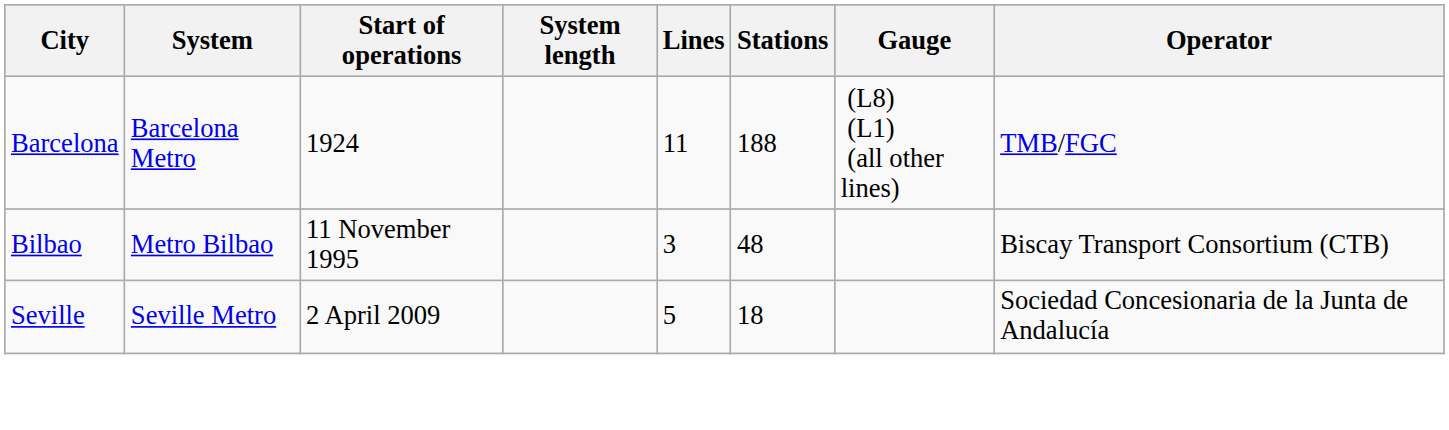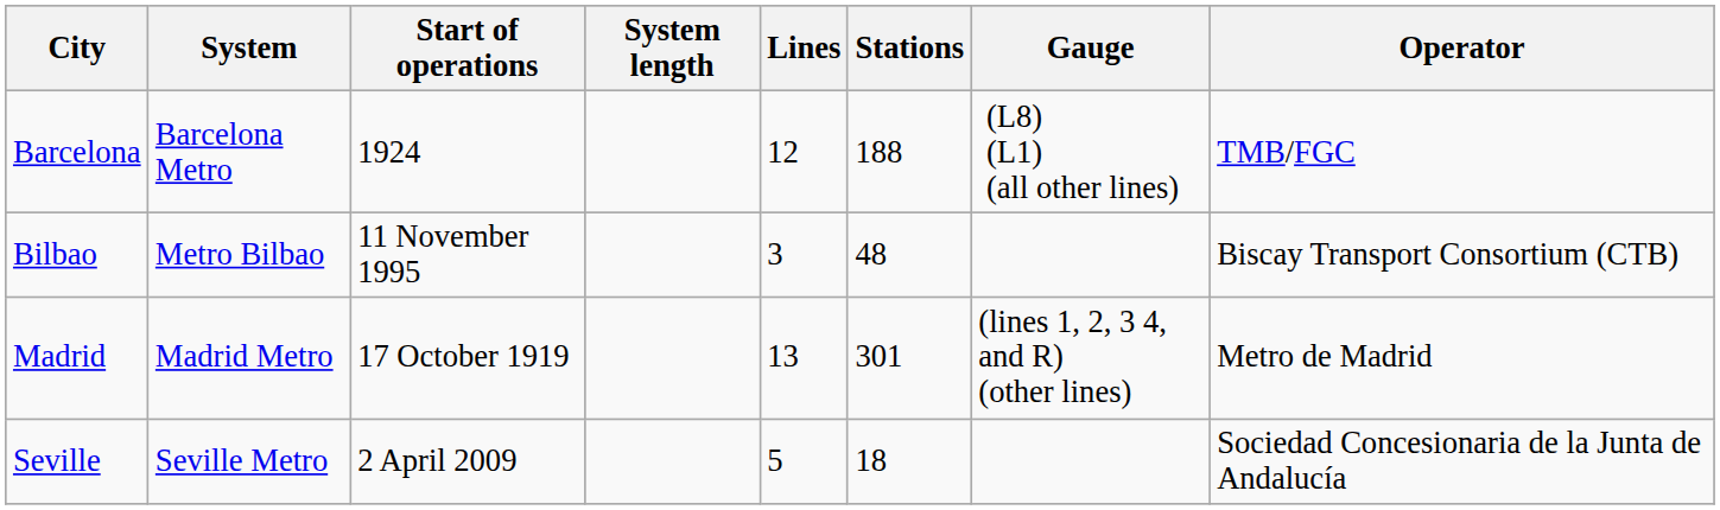 <table class="wikitable sortable">
 <tr>
 <th>City</th>
 <th>System</th>
 <th>Start of operations</th>
 <th>System length</th>
 <th>Lines</th>
 <th>Stations</th>
 <th>Gauge</th>
 <th>Operator</th>
 </tr>
 <tr>
 <td><a href='#'>Barcelona</a></td>
 <td><a href='#'>Barcelona Metro</a></td>
 <td>1924</td>
 <td></td>
-<td>11</td>
+<td>12</td>
 <td>188</td>
 <td> (L8) <br>  (L1) <br>  (all other lines)</td>
 <td><a href='#'>TMB</a>/<a href='#'>FGC</a></td>
 </tr>
 <tr>
 <td><a href='#'>Bilbao</a></td>
 <td><a href='#'>Metro Bilbao</a></td>
 <td>11 November 1995</td>
 <td></td>
 <td>3</td>
 <td>48</td>
 <td></td>
 <td>Biscay Transport Consortium (CTB)</td>
 </tr>
 <tr>
+<td><a href='#'>Madrid</a></td>
+<td><a href='#'>Madrid Metro</a></td>
+<td>17 October 1919</td>
+<td></td>
+<td>13</td>
+<td>301</td>
+<td> (lines 1, 2, 3 4, and R) <br>  (other lines)</td>
+<td>Metro de Madrid</td>
+</tr>
+<tr>
 <td><a href='#'>Seville</a></td>
 <td><a href='#'>Seville Metro</a></td>
 <td>2 April 2009</td>
 <td></td>
 <td>5</td>
 <td>18</td>
 <td></td>
 <td>Sociedad Concesionaria de la Junta de Andalucía</td>
 </tr>
 </table>
